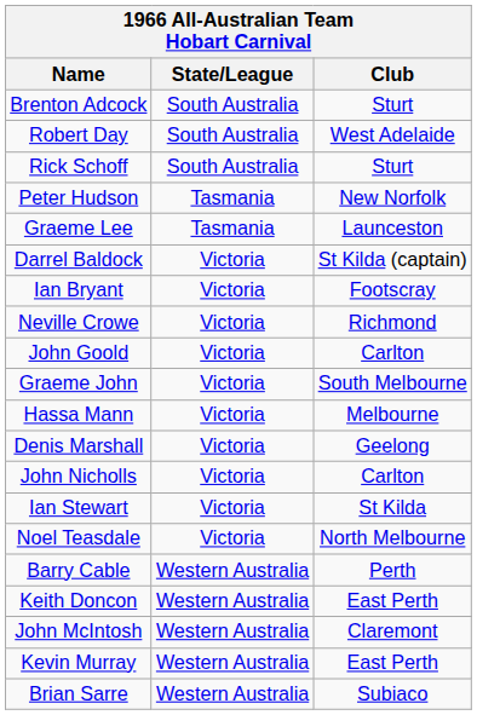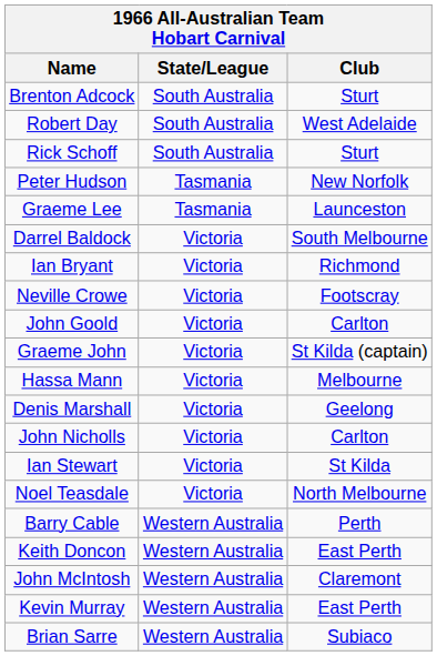 <table class="wikitable" style="text-align: center">
 <tr>
 <th colspan="10">1966 All-Australian Team<br><a href='#'>Hobart Carnival</a></th>
 </tr>
 <tr>
 <th>Name</th>
 <th>State/League</th>
 <th>Club</th>
 </tr>
 <tr>
 <td><a href='#'>Brenton Adcock</a></td>
 <td><a href='#'>South Australia</a></td>
 <td><a href='#'>Sturt</a></td>
 </tr>
 <tr>
 <td><a href='#'>Robert Day</a></td>
 <td><a href='#'>South Australia</a></td>
 <td><a href='#'>West Adelaide</a></td>
 </tr>
 <tr>
 <td><a href='#'>Rick Schoff</a></td>
 <td><a href='#'>South Australia</a></td>
 <td><a href='#'>Sturt</a></td>
 </tr>
 <tr>
 <td><a href='#'>Peter Hudson</a></td>
 <td><a href='#'>Tasmania</a></td>
 <td><a href='#'>New Norfolk</a></td>
 </tr>
 <tr>
 <td><a href='#'>Graeme Lee</a></td>
 <td><a href='#'>Tasmania</a></td>
 <td><a href='#'>Launceston</a></td>
 </tr>
 <tr>
 <td><a href='#'>Darrel Baldock</a></td>
 <td><a href='#'>Victoria</a></td>
-<td><a href='#'>St Kilda</a> (captain)</td>
+<td><a href='#'>South Melbourne</a></td>
 </tr>
 <tr>
 <td><a href='#'>Ian Bryant</a></td>
 <td><a href='#'>Victoria</a></td>
-<td><a href='#'>Footscray</a></td>
+<td><a href='#'>Richmond</a></td>
 </tr>
 <tr>
 <td><a href='#'>Neville Crowe</a></td>
 <td><a href='#'>Victoria</a></td>
-<td><a href='#'>Richmond</a></td>
+<td><a href='#'>Footscray</a></td>
 </tr>
 <tr>
 <td><a href='#'>John Goold</a></td>
 <td><a href='#'>Victoria</a></td>
 <td><a href='#'>Carlton</a></td>
 </tr>
 <tr>
 <td><a href='#'>Graeme John</a></td>
 <td><a href='#'>Victoria</a></td>
-<td><a href='#'>South Melbourne</a></td>
+<td><a href='#'>St Kilda</a> (captain)</td>
 </tr>
 <tr>
 <td><a href='#'>Hassa Mann</a></td>
 <td><a href='#'>Victoria</a></td>
 <td><a href='#'>Melbourne</a></td>
 </tr>
 <tr>
 <td><a href='#'>Denis Marshall</a></td>
 <td><a href='#'>Victoria</a></td>
 <td><a href='#'>Geelong</a></td>
 </tr>
 <tr>
 <td><a href='#'>John Nicholls</a></td>
 <td><a href='#'>Victoria</a></td>
 <td><a href='#'>Carlton</a></td>
 </tr>
 <tr>
 <td><a href='#'>Ian Stewart</a></td>
 <td><a href='#'>Victoria</a></td>
 <td><a href='#'>St Kilda</a></td>
 </tr>
 <tr>
 <td><a href='#'>Noel Teasdale</a></td>
 <td><a href='#'>Victoria</a></td>
 <td><a href='#'>North Melbourne</a></td>
 </tr>
 <tr>
 <td><a href='#'>Barry Cable</a></td>
 <td><a href='#'>Western Australia</a></td>
 <td><a href='#'>Perth</a></td>
 </tr>
 <tr>
 <td><a href='#'>Keith Doncon</a></td>
 <td><a href='#'>Western Australia</a></td>
 <td><a href='#'>East Perth</a></td>
 </tr>
 <tr>
 <td><a href='#'>John McIntosh</a></td>
 <td><a href='#'>Western Australia</a></td>
 <td><a href='#'>Claremont</a></td>
 </tr>
 <tr>
 <td><a href='#'>Kevin Murray</a></td>
 <td><a href='#'>Western Australia</a></td>
 <td><a href='#'>East Perth</a></td>
 </tr>
 <tr>
 <td><a href='#'>Brian Sarre</a></td>
 <td><a href='#'>Western Australia</a></td>
 <td><a href='#'>Subiaco</a></td>
 </tr>
 </table>
